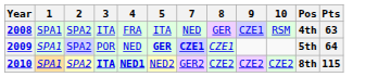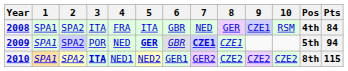 <table class="wikitable" style="text-align:center">
 <tr>
 <th>Year</th>
 <th>1</th>
 <th>2</th>
 <th>3</th>
 <th>4</th>
 <th>5</th>
+<th>6</th>
 <th>7</th>
 <th>8</th>
 <th>9</th>
 <th>10</th>
 <th>Pos</th>
 <th>Pts</th>
 </tr>
 <tr>
 <th><a href='#'>2008</a></th>
 <td style="background:#dfffdf;"><a href='#'>SPA1</a><br></td>
 <td style="background:#dfffdf;"><a href='#'>SPA2</a><br></td>
 <td style="background:#dfffdf;"><a href='#'>ITA</a><br></td>
 <td style="background:#dfffdf;"><a href='#'>FRA</a><br></td>
 <td style="background:#dfffdf;"><a href='#'>ITA</a><br></td>
+<td style="background:#dfffdf;"><a href='#'>GBR</a><br></td>
 <td style="background:#dfffdf;"><a href='#'>NED</a><br></td>
 <td style="background:#efcfff;"><a href='#'>GER</a><br></td>
 <td style="background:#cfcfff;"><a href='#'>CZE1</a><br></td>
 <td style="background:#dfffdf;"><a href='#'>RSM</a><br></td>
 <th>4th</th>
-<th>63</th>
+<th>84</th>
 </tr>
 <tr>
 <th><a href='#'>2009</a></th>
 <td style="background:#dfffdf;"><em><a href='#'>SPA1</a></em><br></td>
 <td style="background:#cfcfff;"><a href='#'>SPA2</a><br></td>
 <td style="background:#dfffdf;"><a href='#'>POR</a><br></td>
 <td style="background:#dfffdf;"><a href='#'>NED</a><br></td>
 <td style="background:#dfffdf;"><strong><a href='#'>GER</a><br></strong></td>
+<td style="background:#dfdfdf;"><em><a href='#'>GBR</a></em><br></td>
 <td style="background:#cfcfff;"><strong><a href='#'>CZE1</a><br></strong></td>
 <td style="background:#dfffdf;"><em><a href='#'>CZE1</a></em><br></td>
 <td></td>
 <td></td>
 <th>5th</th>
-<th>64</th>
+<th>94</th>
 </tr>
 <tr>
 <th><a href='#'>2010</a></th>
 <td style="background:#ffdf9f;"><em><a href='#'>SPA1</a></em><br></td>
 <td style="background:#ffffbf;"><em><a href='#'>SPA2</a></em><br></td>
 <td style="background:#dfffdf;"><strong><a href='#'>ITA</a></strong><br></td>
-<td style="background:#dfffdf;"><strong><a href='#'>NED1</a><br></strong></td>
+<td style="background:#dfffdf;"><a href='#'>NED1</a><br></td>
 <td style="background:#ffffbf;"><a href='#'>NED2</a><br></td>
+<td style="background:#dfffdf;"><a href='#'>GER1</a><br></td>
 <td style="background:#efcfff;"><a href='#'>GER2</a><br></td>
 <td style="background:#dfffdf;"><a href='#'>CZE2</a><br></td>
 <td style="background:#efcfff;"><a href='#'>CZE2</a><br></td>
 <td style="background:#dfffdf;"><a href='#'>CZE2</a><br></td>
 <th>8th</th>
 <th>115</th>
 </tr>
 </table>
